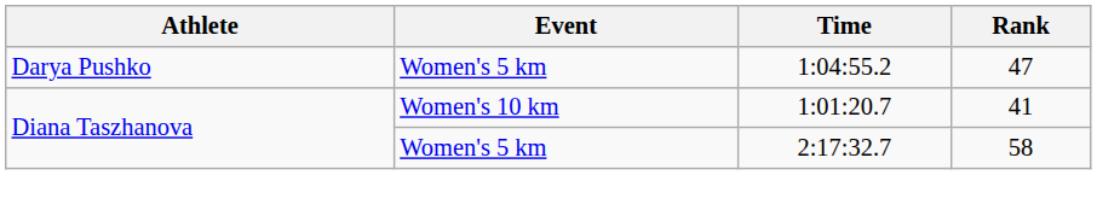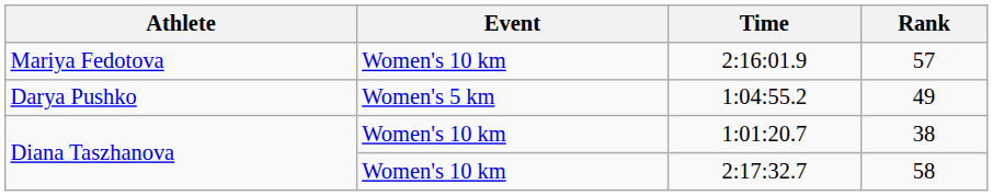 <table class="wikitable" style="text-align:center; font-size:90%; width:50%;">
 <tr>
 <th>Athlete</th>
 <th>Event</th>
 <th>Time</th>
 <th>Rank</th>
 </tr>
 <tr>
+<td align=left><a href='#'>Mariya Fedotova</a></td>
+<td align=left><a href='#'>Women's 10 km</a></td>
+<td>2:16:01.9</td>
+<td>57</td>
+</tr>
+<tr>
 <td align=left><a href='#'>Darya Pushko</a></td>
 <td align=left><a href='#'>Women's 5 km</a></td>
 <td>1:04:55.2</td>
-<td>47</td>
+<td>49</td>
 </tr>
 <tr>
 <td align=left rowspan=2><a href='#'>Diana Taszhanova</a></td>
 <td align=left><a href='#'>Women's 10 km</a></td>
 <td>1:01:20.7</td>
-<td>41</td>
+<td>38</td>
 </tr>
 <tr>
-<td align=left><a href='#'>Women's 5 km</a></td>
+<td align=left><a href='#'>Women's 10 km</a></td>
 <td>2:17:32.7</td>
 <td>58</td>
 </tr>
 </table>
